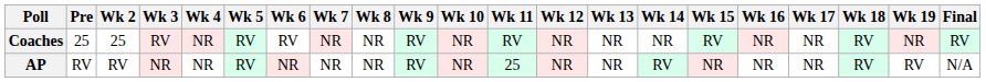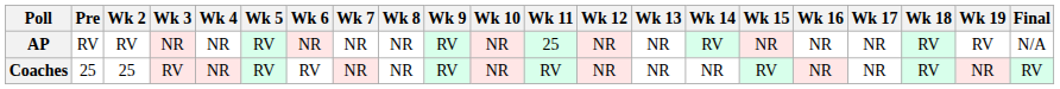 <table class="wikitable" style="white-space:nowrap;text-align:center;">
 <tr>
 <th>Poll</th>
 <th>Pre</th>
 <th>Wk 2</th>
 <th>Wk 3</th>
 <th>Wk 4</th>
 <th>Wk 5</th>
 <th>Wk 6</th>
 <th>Wk 7</th>
 <th>Wk 8</th>
 <th>Wk 9</th>
 <th>Wk 10</th>
 <th>Wk 11</th>
 <th>Wk 12</th>
 <th>Wk 13</th>
 <th>Wk 14</th>
 <th>Wk 15</th>
 <th>Wk 16</th>
 <th>Wk 17</th>
 <th>Wk 18</th>
 <th>Wk 19</th>
 <th>Final</th>
 </tr>
 <tr>
+<th>AP</th>
+<td style="background:#FFF;">RV</td>
+<td style="background:#FFF;">RV</td>
+<td style="background:#FFE6E6;">NR</td>
+<td style="background:#FFF;">NR</td>
+<td style="background:#D8FFEB;">RV</td>
+<td style="background:#FFE6E6;">NR</td>
+<td style="background:#FFF;">NR</td>
+<td style="background:#FFF;">NR</td>
+<td style="background:#D8FFEB;">RV</td>
+<td style="background:#FFE6E6;">NR</td>
+<td style="background:#D8FFEB;">25</td>
+<td style="background:#FFE6E6;">NR</td>
+<td style="background:#FFF;">NR</td>
+<td style="background:#D8FFEB;">RV</td>
+<td style="background:#FFE6E6;">NR</td>
+<td style="background:#FFF;">NR</td>
+<td style="background:#FFF;">NR</td>
+<td style="background:#D8FFEB;">RV</td>
+<td style="background:#FFF;">RV</td>
+<td style="background:#FFF;">N/A</td>
+</tr>
+<tr>
 <th>Coaches</th>
 <td style="background:#FFF;">25</td>
 <td style="background:#FFF;">25</td>
 <td style="background:#FFE6E6;">RV</td>
 <td style="background:#FFE6E6;">NR</td>
 <td style="background:#D8FFEB;">RV</td>
 <td style="background:#FFF;">RV</td>
 <td style="background:#FFE6E6;">NR</td>
 <td style="background:#FFF;">NR</td>
 <td style="background:#D8FFEB;">RV</td>
 <td style="background:#FFE6E6;">NR</td>
 <td style="background:#D8FFEB;">RV</td>
 <td style="background:#FFE6E6;">NR</td>
 <td style="background:#FFF;">NR</td>
 <td style="background:#FFF;">NR</td>
 <td style="background:#D8FFEB;">RV</td>
 <td style="background:#FFE6E6;">NR</td>
 <td style="background:#FFF;">NR</td>
 <td style="background:#D8FFEB;">RV</td>
 <td style="background:#FFE6E6;">NR</td>
 <td style="background:#D8FFEB;">RV</td>
 </tr>
-<tr>
-<th>AP</th>
-<td style="background:#FFF;">RV</td>
-<td style="background:#FFF;">RV</td>
-<td style="background:#FFE6E6;">NR</td>
-<td style="background:#FFF;">NR</td>
-<td style="background:#D8FFEB;">RV</td>
-<td style="background:#FFE6E6;">NR</td>
-<td style="background:#FFF;">NR</td>
-<td style="background:#FFF;">NR</td>
-<td style="background:#D8FFEB;">RV</td>
-<td style="background:#FFE6E6;">NR</td>
-<td style="background:#D8FFEB;">25</td>
-<td style="background:#FFE6E6;">NR</td>
-<td style="background:#FFF;">NR</td>
-<td style="background:#D8FFEB;">RV</td>
-<td style="background:#FFE6E6;">NR</td>
-<td style="background:#FFF;">NR</td>
-<td style="background:#FFF;">NR</td>
-<td style="background:#D8FFEB;">RV</td>
-<td style="background:#FFF;">RV</td>
-<td style="background:#FFF;">N/A</td>
-</tr>
 </table>
